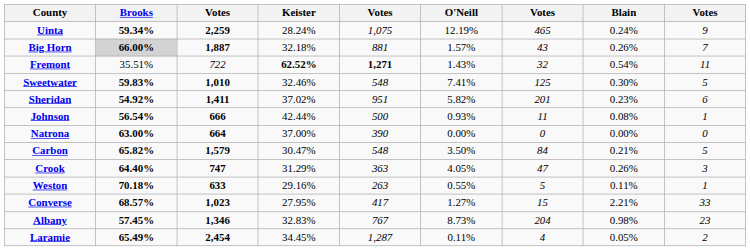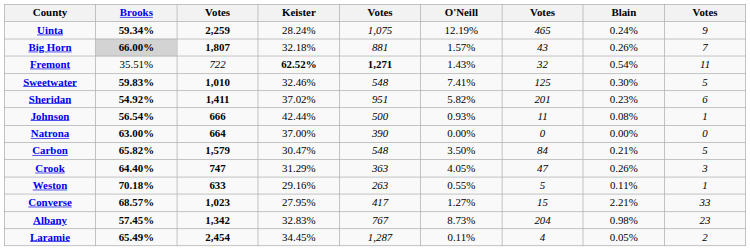 <table width="55%" class="wikitable sortable">
 <tr>
 <th width="9%">County</th>
 <th width="8%"><a href='#'>Brooks</a></th>
 <th width="8%">Votes</th>
 <th width="8%">Keister</th>
 <th width="8%">Votes</th>
 <th width="8%">O'Neill</th>
 <th width="8%">Votes</th>
 <th width="8%">Blain</th>
 <th width="8%">Votes</th>
 </tr>
 <tr>
 <td align="center" ><strong><a href='#'>Uinta</a></strong></td>
 <td align="center"><strong>59.34%</strong></td>
 <td align="center"><strong>2,259</strong></td>
 <td align="center">28.24%</td>
 <td align="center"><em>1,075</em></td>
 <td align="center">12.19%</td>
 <td align="center"><em>465</em></td>
 <td align="center">0.24%</td>
 <td align="center"><em>9</em></td>
 </tr>
 <tr>
 <td align="center" ><strong><a href='#'>Big Horn</a></strong></td>
 <td align="center" style="background: lightgrey;"><strong>66.00%</strong></td>
-<td align="center"><strong>1,887</strong></td>
+<td align="center"><strong>1,807</strong></td>
 <td align="center">32.18%</td>
 <td align="center"><em>881</em></td>
 <td align="center">1.57%</td>
 <td align="center"><em>43</em></td>
 <td align="center">0.26%</td>
 <td align="center"><em>7</em></td>
 </tr>
 <tr>
 <td align="center" ><strong><a href='#'>Fremont</a></strong></td>
 <td align="center">35.51%</td>
 <td align="center"><em>722</em></td>
 <td align="center"><strong>62.52%</strong></td>
 <td align="center"><strong>1,271</strong></td>
 <td align="center">1.43%</td>
 <td align="center"><em>32</em></td>
 <td align="center">0.54%</td>
 <td align="center"><em>11</em></td>
 </tr>
 <tr>
 <td align="center" ><strong><a href='#'>Sweetwater</a></strong></td>
 <td align="center"><strong>59.83%</strong></td>
 <td align="center"><strong>1,010</strong></td>
 <td align="center">32.46%</td>
 <td align="center"><em>548</em></td>
 <td align="center">7.41%</td>
 <td align="center"><em>125</em></td>
 <td align="center">0.30%</td>
 <td align="center"><em>5</em></td>
 </tr>
 <tr>
 <td align="center" ><strong><a href='#'>Sheridan</a></strong></td>
 <td align="center"><strong>54.92%</strong></td>
 <td align="center"><strong>1,411</strong></td>
 <td align="center">37.02%</td>
 <td align="center"><em>951</em></td>
 <td align="center">5.82%</td>
 <td align="center"><em>201</em></td>
 <td align="center">0.23%</td>
 <td align="center"><em>6</em></td>
 </tr>
 <tr>
 <td align="center" ><strong><a href='#'>Johnson</a></strong></td>
 <td align="center"><strong>56.54%</strong></td>
 <td align="center"><strong>666</strong></td>
 <td align="center">42.44%</td>
 <td align="center"><em>500</em></td>
 <td align="center">0.93%</td>
 <td align="center"><em>11</em></td>
 <td align="center">0.08%</td>
 <td align="center"><em>1</em></td>
 </tr>
 <tr>
 <td align="center" ><strong><a href='#'>Natrona</a></strong></td>
 <td align="center"><strong>63.00%</strong></td>
 <td align="center"><strong>664</strong></td>
 <td align="center">37.00%</td>
 <td align="center"><em>390</em></td>
 <td align="center">0.00%</td>
 <td align="center"><em>0</em></td>
 <td align="center">0.00%</td>
 <td align="center"><em>0</em></td>
 </tr>
 <tr>
 <td align="center" ><strong><a href='#'>Carbon</a></strong></td>
 <td align="center"><strong>65.82%</strong></td>
 <td align="center"><strong>1,579</strong></td>
 <td align="center">30.47%</td>
 <td align="center"><em>548</em></td>
 <td align="center">3.50%</td>
 <td align="center"><em>84</em></td>
 <td align="center">0.21%</td>
 <td align="center"><em>5</em></td>
 </tr>
 <tr>
 <td align="center" ><strong><a href='#'>Crook</a></strong></td>
 <td align="center"><strong>64.40%</strong></td>
 <td align="center"><strong>747</strong></td>
 <td align="center">31.29%</td>
 <td align="center"><em>363</em></td>
 <td align="center">4.05%</td>
 <td align="center"><em>47</em></td>
 <td align="center">0.26%</td>
 <td align="center"><em>3</em></td>
 </tr>
 <tr>
 <td align="center" ><strong><a href='#'>Weston</a></strong></td>
 <td align="center"><strong>70.18%</strong></td>
 <td align="center"><strong>633</strong></td>
 <td align="center">29.16%</td>
 <td align="center"><em>263</em></td>
 <td align="center">0.55%</td>
 <td align="center"><em>5</em></td>
 <td align="center">0.11%</td>
 <td align="center"><em>1</em></td>
 </tr>
 <tr>
 <td align="center" ><strong><a href='#'>Converse</a></strong></td>
 <td align="center"><strong>68.57%</strong></td>
 <td align="center"><strong>1,023</strong></td>
 <td align="center">27.95%</td>
 <td align="center"><em>417</em></td>
 <td align="center">1.27%</td>
 <td align="center"><em>15</em></td>
 <td align="center">2.21%</td>
 <td align="center"><em>33</em></td>
 </tr>
 <tr>
 <td align="center" ><strong><a href='#'>Albany</a></strong></td>
 <td align="center"><strong>57.45%</strong></td>
-<td align="center"><strong>1,346</strong></td>
+<td align="center"><strong>1,342</strong></td>
 <td align="center">32.83%</td>
 <td align="center"><em>767</em></td>
 <td align="center">8.73%</td>
 <td align="center"><em>204</em></td>
 <td align="center">0.98%</td>
 <td align="center"><em>23</em></td>
 </tr>
 <tr>
 <td align="center" ><strong><a href='#'>Laramie</a></strong></td>
 <td align="center"><strong>65.49%</strong></td>
 <td align="center"><strong>2,454</strong></td>
 <td align="center">34.45%</td>
 <td align="center"><em>1,287</em></td>
 <td align="center">0.11%</td>
 <td align="center"><em>4</em></td>
 <td align="center">0.05%</td>
 <td align="center"><em>2</em></td>
 </tr>
 </table>
